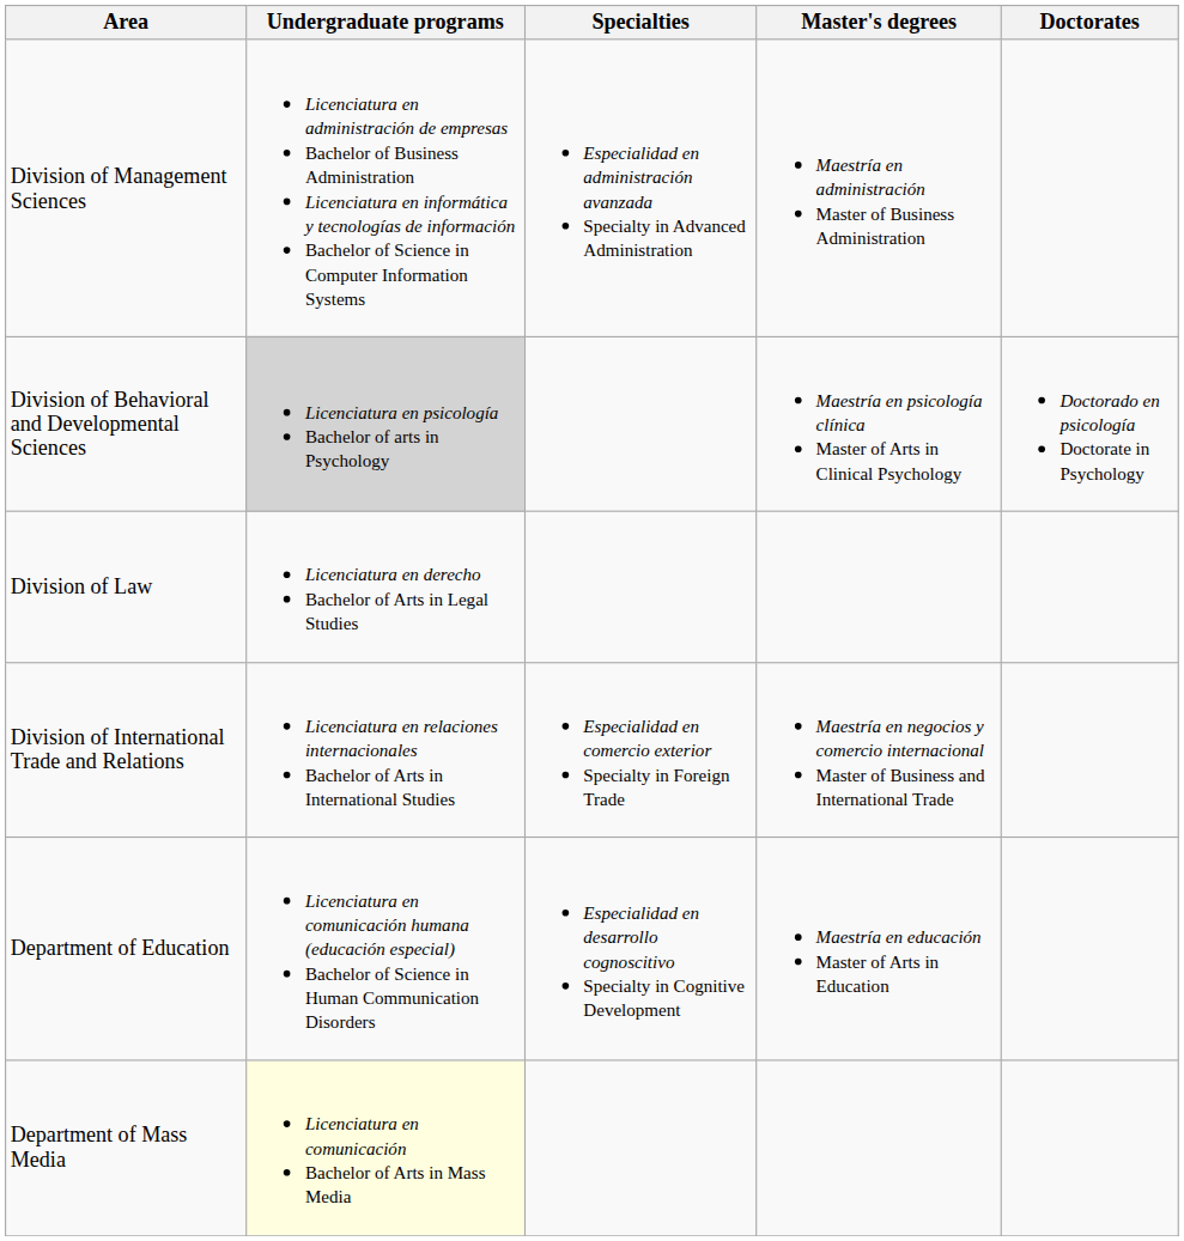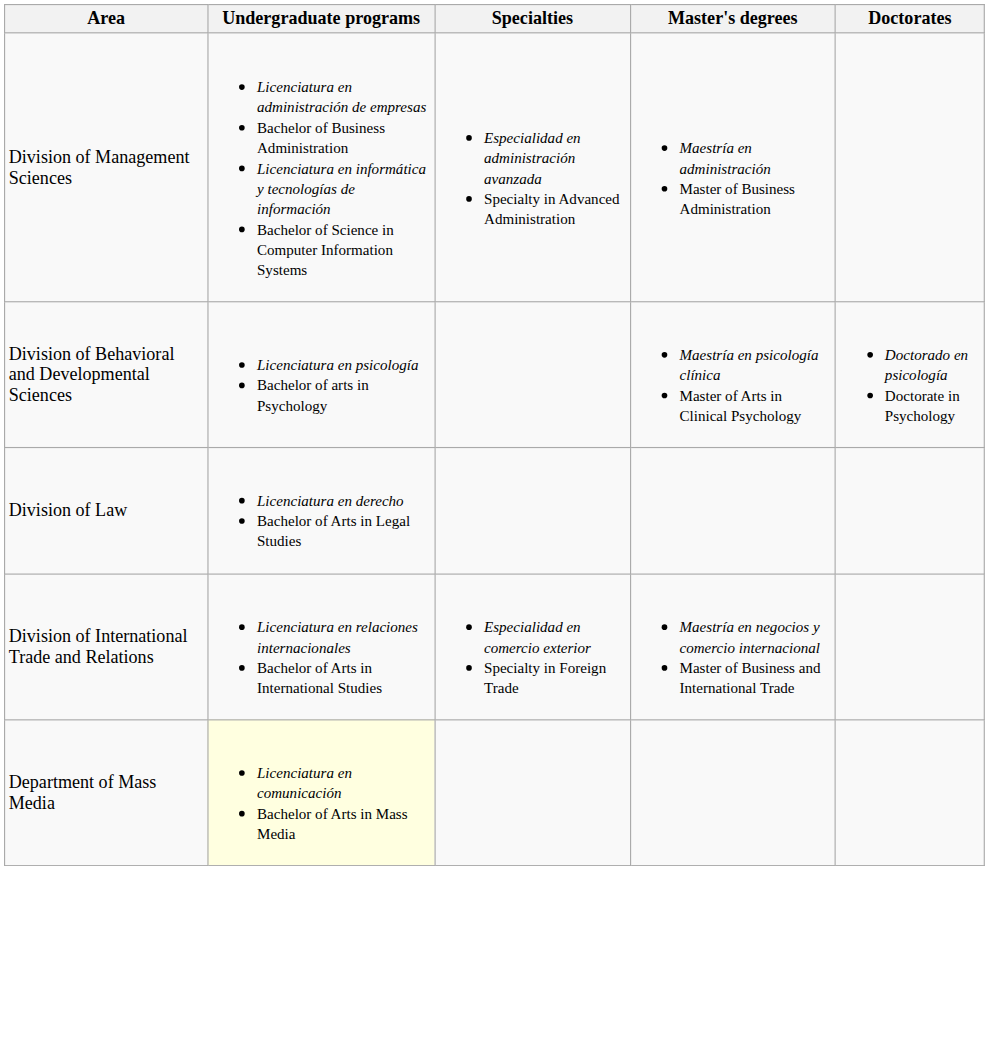 <table class="wikitable sortable">
 <tr>
 <th>Area</th>
 <th>Undergraduate programs</th>
 <th>Specialties</th>
 <th>Master's degrees</th>
 <th>Doctorates</th>
 </tr>
 <tr>
 <td>Division of Management Sciences</td>
 <td><br><ul><li><small><em>Licenciatura en administración de empresas</em></small></li><li><small>Bachelor of Business Administration</small></li><li><small><em>Licenciatura en informática y tecnologías de información</em></small></li><li><small>Bachelor of Science in Computer Information Systems</small></li></ul></td>
 <td><br><ul><li><small><em>Especialidad en administración avanzada</em></small></li><li><small>Specialty in Advanced Administration</small></li></ul></td>
 <td><br><ul><li><small><em>Maestría en administración</em></small></li><li><small>Master of Business Administration</small></li></ul></td>
 <td></td>
 </tr>
 <tr>
 <td>Division of Behavioral and Developmental Sciences</td>
-<td style="background: lightgrey;"><br><ul><li><small><em>Licenciatura en psicología</em></small></li><li><small>Bachelor of arts in Psychology</small></li></ul></td>
+<td><br><ul><li><small><em>Licenciatura en psicología</em></small></li><li><small>Bachelor of arts in Psychology</small></li></ul></td>
 <td></td>
 <td><br><ul><li><small><em>Maestría en psicología clínica</em></small></li><li><small>Master of Arts in Clinical Psychology</small></li></ul></td>
 <td><br><ul><li><small><em>Doctorado en psicología</em></small></li><li><small>Doctorate in Psychology</small></li></ul></td>
 </tr>
 <tr>
 <td>Division of Law</td>
 <td><br><ul><li><small><em>Licenciatura en derecho</em></small></li><li><small>Bachelor of Arts in Legal Studies</small></li></ul></td>
 <td></td>
 <td></td>
 <td></td>
 </tr>
 <tr>
 <td>Division of International Trade and Relations</td>
 <td><br><ul><li><small><em>Licenciatura en relaciones internacionales</em></small></li><li><small>Bachelor of Arts in International Studies</small></li></ul></td>
 <td><br><ul><li><small><em>Especialidad en comercio exterior</em></small></li><li><small>Specialty in Foreign Trade</small></li></ul></td>
 <td><br><ul><li><small><em>Maestría en negocios y comercio internacional</em></small></li><li><small>Master of Business and International Trade</small></li></ul></td>
 <td></td>
 </tr>
 <tr>
-<td>Department of Education</td>
-<td><br><ul><li><small><em>Licenciatura en comunicación humana (educación especial)</em></small></li><li><small>Bachelor of Science in Human Communication Disorders</small></li></ul></td>
-<td><br><ul><li><small><em>Especialidad en desarrollo cognoscitivo</em></small></li><li><small>Specialty in Cognitive Development</small></li></ul></td>
-<td><br><ul><li><small><em>Maestría en educación</em></small></li><li><small>Master of Arts in Education</small></li></ul></td>
-<td></td>
-</tr>
-<tr>
 <td>Department of Mass Media</td>
 <td style="background: lightyellow;"><br><ul><li><small><em>Licenciatura en comunicación</em></small></li><li><small>Bachelor of Arts in Mass Media</small></li></ul></td>
 <td></td>
 <td></td>
 <td></td>
 </tr>
 </table>
